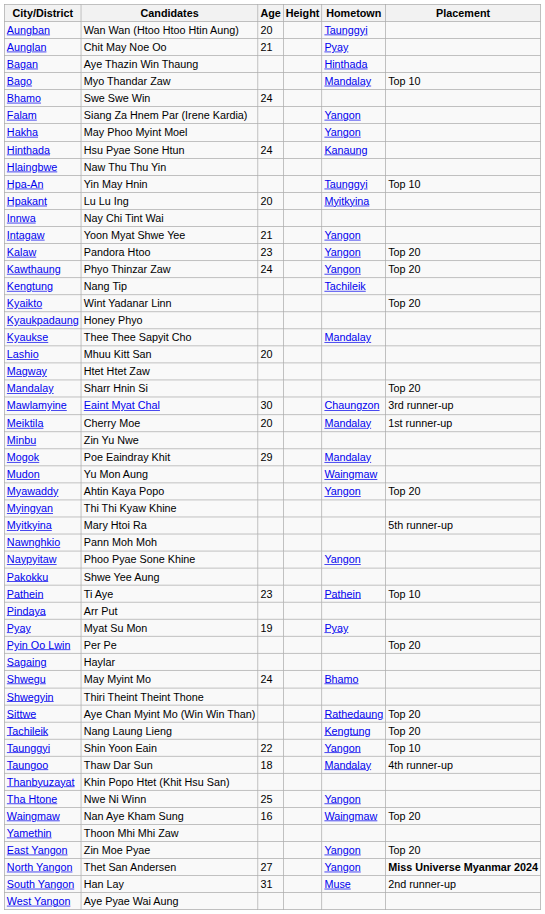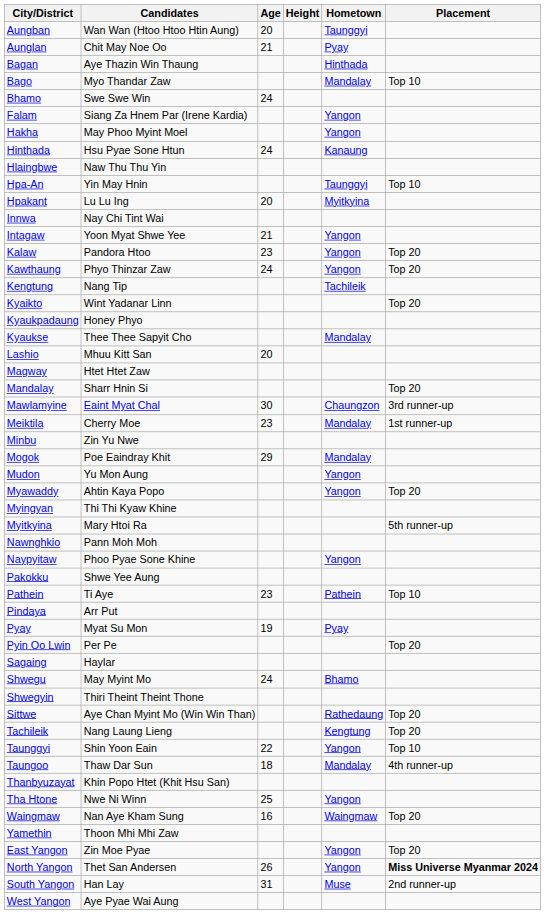 <table class="wikitable sortable" style="font-size: 95%;">
 <tr>
 <th>City/District</th>
 <th>Candidates</th>
 <th>Age</th>
 <th>Height</th>
 <th>Hometown</th>
 <th>Placement</th>
 </tr>
 <tr>
 <td> <a href='#'>Aungban</a></td>
 <td>Wan Wan (Htoo Htoo Htin Aung)</td>
 <td>20</td>
 <td></td>
 <td><a href='#'>Taunggyi</a></td>
 <td></td>
 </tr>
 <tr>
 <td> <a href='#'>Aunglan</a></td>
 <td>Chit May Noe Oo</td>
 <td>21</td>
 <td></td>
 <td><a href='#'>Pyay</a></td>
 <td></td>
 </tr>
 <tr>
 <td> <a href='#'>Bagan</a></td>
 <td>Aye Thazin Win Thaung</td>
 <td></td>
 <td></td>
 <td><a href='#'>Hinthada</a></td>
 <td></td>
 </tr>
 <tr>
 <td> <a href='#'>Bago</a></td>
 <td>Myo Thandar Zaw</td>
 <td></td>
 <td></td>
 <td><a href='#'>Mandalay</a></td>
 <td>Top 10</td>
 </tr>
 <tr>
 <td> <a href='#'>Bhamo</a></td>
 <td>Swe Swe Win</td>
 <td>24</td>
 <td></td>
 <td></td>
 <td></td>
 </tr>
 <tr>
 <td> <a href='#'>Falam</a></td>
 <td>Siang Za Hnem Par (Irene Kardia)</td>
 <td></td>
 <td></td>
 <td><a href='#'>Yangon</a></td>
 <td></td>
 </tr>
 <tr>
 <td> <a href='#'>Hakha</a></td>
 <td>May Phoo Myint Moel</td>
 <td></td>
 <td></td>
 <td><a href='#'>Yangon</a></td>
 <td></td>
 </tr>
 <tr>
 <td> <a href='#'>Hinthada</a></td>
 <td>Hsu Pyae Sone Htun</td>
 <td>24</td>
 <td></td>
 <td><a href='#'>Kanaung</a></td>
 <td></td>
 </tr>
 <tr>
 <td> <a href='#'>Hlaingbwe</a></td>
 <td>Naw Thu Thu Yin</td>
 <td></td>
 <td></td>
 <td></td>
 <td></td>
 </tr>
 <tr>
 <td> <a href='#'>Hpa-An</a></td>
 <td>Yin May Hnin</td>
 <td></td>
 <td></td>
 <td><a href='#'>Taunggyi</a></td>
 <td>Top 10</td>
 </tr>
 <tr>
 <td> <a href='#'>Hpakant</a></td>
 <td>Lu Lu Ing</td>
 <td>20</td>
 <td></td>
 <td><a href='#'>Myitkyina</a></td>
 <td></td>
 </tr>
 <tr>
 <td> <a href='#'>Innwa</a></td>
 <td>Nay Chi Tint Wai</td>
 <td></td>
 <td></td>
 <td></td>
 <td></td>
 </tr>
 <tr>
 <td> <a href='#'>Intagaw</a></td>
 <td>Yoon Myat Shwe Yee</td>
 <td>21</td>
 <td></td>
 <td><a href='#'>Yangon</a></td>
 <td></td>
 </tr>
 <tr>
 <td> <a href='#'>Kalaw</a></td>
 <td>Pandora Htoo</td>
 <td>23</td>
 <td></td>
 <td><a href='#'>Yangon</a></td>
 <td>Top 20</td>
 </tr>
 <tr>
 <td> <a href='#'>Kawthaung</a></td>
 <td>Phyo Thinzar Zaw</td>
 <td>24</td>
 <td></td>
 <td><a href='#'>Yangon</a></td>
 <td>Top 20</td>
 </tr>
 <tr>
 <td> <a href='#'>Kengtung</a></td>
 <td>Nang Tip</td>
 <td></td>
 <td></td>
 <td><a href='#'>Tachileik</a></td>
 <td></td>
 </tr>
 <tr>
 <td> <a href='#'>Kyaikto</a></td>
 <td>Wint Yadanar Linn</td>
 <td></td>
 <td></td>
 <td></td>
 <td>Top 20</td>
 </tr>
 <tr>
 <td> <a href='#'>Kyaukpadaung</a></td>
 <td>Honey Phyo</td>
 <td></td>
 <td></td>
 <td></td>
 <td></td>
 </tr>
 <tr>
 <td> <a href='#'>Kyaukse</a></td>
 <td>Thee Thee Sapyit Cho</td>
 <td></td>
 <td></td>
 <td><a href='#'>Mandalay</a></td>
 <td></td>
 </tr>
 <tr>
 <td> <a href='#'>Lashio</a></td>
 <td>Mhuu Kitt San</td>
 <td>20</td>
 <td></td>
 <td></td>
 <td></td>
 </tr>
 <tr>
 <td> <a href='#'>Magway</a></td>
 <td>Htet Htet Zaw</td>
 <td></td>
 <td></td>
 <td></td>
 <td></td>
 </tr>
 <tr>
 <td> <a href='#'>Mandalay</a></td>
 <td>Sharr Hnin Si</td>
 <td></td>
 <td></td>
 <td></td>
 <td>Top 20</td>
 </tr>
 <tr>
 <td> <a href='#'>Mawlamyine</a></td>
 <td><a href='#'>Eaint Myat Chal</a></td>
 <td>30</td>
 <td></td>
 <td><a href='#'>Chaungzon</a></td>
 <td>3rd runner-up</td>
 </tr>
 <tr>
 <td> <a href='#'>Meiktila</a></td>
 <td>Cherry Moe</td>
-<td>20</td>
+<td>23</td>
 <td></td>
 <td><a href='#'>Mandalay</a></td>
 <td>1st runner-up</td>
 </tr>
 <tr>
 <td> <a href='#'>Minbu</a></td>
 <td>Zin Yu Nwe</td>
 <td></td>
 <td></td>
 <td></td>
 <td></td>
 </tr>
 <tr>
 <td> <a href='#'>Mogok</a></td>
 <td>Poe Eaindray Khit</td>
 <td>29</td>
 <td></td>
 <td><a href='#'>Mandalay</a></td>
 <td></td>
 </tr>
 <tr>
 <td> <a href='#'>Mudon</a></td>
 <td>Yu Mon Aung</td>
 <td></td>
 <td></td>
-<td><a href='#'>Waingmaw</a></td>
+<td><a href='#'>Yangon</a></td>
 <td></td>
 </tr>
 <tr>
 <td> <a href='#'>Myawaddy</a></td>
 <td>Ahtin Kaya Popo</td>
 <td></td>
 <td></td>
 <td><a href='#'>Yangon</a></td>
 <td>Top 20</td>
 </tr>
 <tr>
 <td> <a href='#'>Myingyan</a></td>
 <td>Thi Thi Kyaw Khine</td>
 <td></td>
 <td></td>
 <td></td>
 <td></td>
 </tr>
 <tr>
 <td> <a href='#'>Myitkyina</a></td>
 <td>Mary Htoi Ra</td>
 <td></td>
 <td></td>
 <td></td>
 <td>5th runner-up</td>
 </tr>
 <tr>
 <td> <a href='#'>Nawnghkio</a></td>
 <td>Pann Moh Moh</td>
 <td></td>
 <td></td>
 <td></td>
 <td></td>
 </tr>
 <tr>
 <td> <a href='#'>Naypyitaw</a></td>
 <td>Phoo Pyae Sone Khine</td>
 <td></td>
 <td></td>
 <td><a href='#'>Yangon</a></td>
 <td></td>
 </tr>
 <tr>
 <td> <a href='#'>Pakokku</a></td>
 <td>Shwe Yee Aung</td>
 <td></td>
 <td></td>
 <td></td>
 <td></td>
 </tr>
 <tr>
 <td> <a href='#'>Pathein</a></td>
 <td>Ti Aye</td>
 <td>23</td>
 <td></td>
 <td><a href='#'>Pathein</a></td>
 <td>Top 10</td>
 </tr>
 <tr>
 <td> <a href='#'>Pindaya</a></td>
 <td>Arr Put</td>
 <td></td>
 <td></td>
 <td></td>
 <td></td>
 </tr>
 <tr>
 <td> <a href='#'>Pyay</a></td>
 <td>Myat Su Mon</td>
 <td>19</td>
 <td></td>
 <td><a href='#'>Pyay</a></td>
 <td></td>
 </tr>
 <tr>
 <td> <a href='#'>Pyin Oo Lwin</a></td>
 <td>Per Pe</td>
 <td></td>
 <td></td>
 <td></td>
 <td>Top 20</td>
 </tr>
 <tr>
 <td> <a href='#'>Sagaing</a></td>
 <td>Haylar</td>
 <td></td>
 <td></td>
 <td></td>
 <td></td>
 </tr>
 <tr>
 <td> <a href='#'>Shwegu</a></td>
 <td>May Myint Mo</td>
 <td>24</td>
 <td></td>
 <td><a href='#'>Bhamo</a></td>
 <td></td>
 </tr>
 <tr>
 <td> <a href='#'>Shwegyin</a></td>
 <td>Thiri Theint Theint Thone</td>
 <td></td>
 <td></td>
 <td></td>
 <td></td>
 </tr>
 <tr>
 <td> <a href='#'>Sittwe</a></td>
 <td>Aye Chan Myint Mo (Win Win Than)</td>
 <td></td>
 <td></td>
 <td><a href='#'>Rathedaung</a></td>
 <td>Top 20</td>
 </tr>
 <tr>
 <td> <a href='#'>Tachileik</a></td>
 <td>Nang Laung Lieng</td>
 <td></td>
 <td></td>
 <td><a href='#'>Kengtung</a></td>
 <td>Top 20</td>
 </tr>
 <tr>
 <td> <a href='#'>Taunggyi</a></td>
 <td>Shin Yoon Eain</td>
 <td>22</td>
 <td></td>
 <td><a href='#'>Yangon</a></td>
 <td>Top 10</td>
 </tr>
 <tr>
 <td> <a href='#'>Taungoo</a></td>
 <td>Thaw Dar Sun</td>
 <td>18</td>
 <td></td>
 <td><a href='#'>Mandalay</a></td>
 <td>4th runner-up</td>
 </tr>
 <tr>
 <td> <a href='#'>Thanbyuzayat</a></td>
 <td>Khin Popo Htet (Khit Hsu San)</td>
 <td></td>
 <td></td>
 <td></td>
 <td></td>
 </tr>
 <tr>
 <td> <a href='#'>Tha Htone</a></td>
 <td>Nwe Ni Winn</td>
 <td>25</td>
 <td></td>
 <td><a href='#'>Yangon</a></td>
 <td></td>
 </tr>
 <tr>
 <td> <a href='#'>Waingmaw</a></td>
 <td>Nan Aye Kham Sung</td>
 <td>16</td>
 <td></td>
 <td><a href='#'>Waingmaw</a></td>
 <td>Top 20</td>
 </tr>
 <tr>
 <td> <a href='#'>Yamethin</a></td>
 <td>Thoon Mhi Mhi Zaw</td>
 <td></td>
 <td></td>
 <td></td>
 <td></td>
 </tr>
 <tr>
 <td> <a href='#'>East Yangon</a></td>
 <td>Zin Moe Pyae</td>
 <td></td>
 <td></td>
 <td><a href='#'>Yangon</a></td>
 <td>Top 20</td>
 </tr>
 <tr>
 <td> <a href='#'>North Yangon</a></td>
 <td>Thet San Andersen</td>
-<td>27</td>
+<td>26</td>
 <td></td>
 <td><a href='#'>Yangon</a></td>
 <td><strong>Miss Universe Myanmar 2024</strong></td>
 </tr>
 <tr>
 <td> <a href='#'>South Yangon</a></td>
 <td>Han Lay</td>
 <td>31</td>
 <td></td>
 <td><a href='#'>Muse</a></td>
 <td>2nd runner-up</td>
 </tr>
 <tr>
 <td> <a href='#'>West Yangon</a></td>
 <td>Aye Pyae Wai Aung</td>
 <td></td>
 <td></td>
 <td></td>
 <td></td>
 </tr>
 </table>
